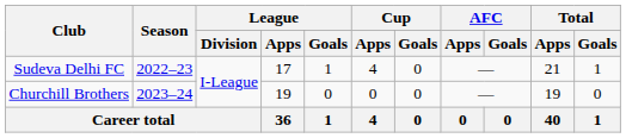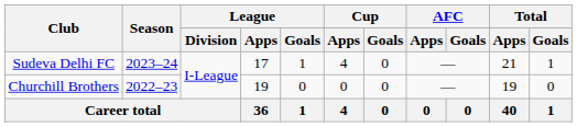 <table class="wikitable" style="text-align: center;">
 <tr>
 <th rowspan="2">Club</th>
 <th rowspan="2">Season</th>
 <th colspan="3">League</th>
 <th colspan="2">Cup</th>
 <th colspan="2"><a href='#'>AFC</a></th>
 <th colspan="2">Total</th>
 </tr>
 <tr>
 <th>Division</th>
 <th>Apps</th>
 <th>Goals</th>
 <th>Apps</th>
 <th>Goals</th>
 <th>Apps</th>
 <th>Goals</th>
 <th>Apps</th>
 <th>Goals</th>
 </tr>
 <tr>
 <td rowspan="1"><a href='#'>Sudeva Delhi FC</a></td>
-<td><a href='#'>2022–23</a></td>
+<td><a href='#'>2023–24</a></td>
 <td rowspan="2"><a href='#'>I-League</a></td>
 <td>17</td>
 <td>1</td>
 <td>4</td>
 <td>0</td>
 <td colspan="2">—</td>
 <td>21</td>
 <td>1</td>
 </tr>
 <tr>
 <td rowspan="1"><a href='#'>Churchill Brothers</a></td>
-<td><a href='#'>2023–24</a></td>
+<td><a href='#'>2022–23</a></td>
 <td>19</td>
 <td>0</td>
 <td>0</td>
 <td>0</td>
 <td colspan="2">—</td>
 <td>19</td>
 <td>0</td>
 </tr>
 <tr>
 <th colspan="3">Career total</th>
 <th>36</th>
 <th>1</th>
 <th>4</th>
 <th>0</th>
 <th>0</th>
 <th>0</th>
 <th>40</th>
 <th>1</th>
 </tr>
 </table>
